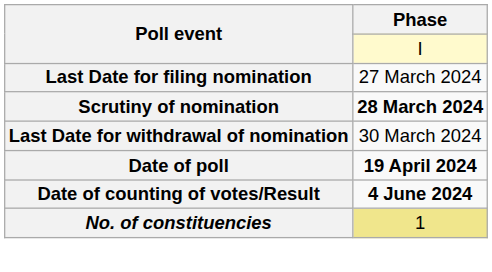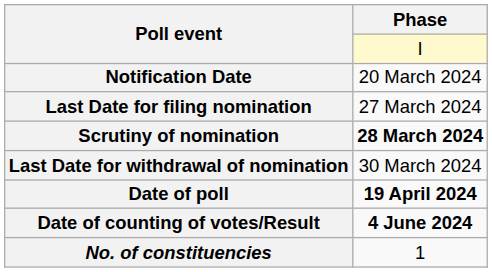 <table class="wikitable" style="text-align:center;margin:auto;font-size:90%;">
 <tr>
 <th rowspan="2">Poll event</th>
 <th>Phase</th>
 </tr>
 <tr>
 <td bgcolor="#FFFACD">I</td>
+</tr>
+<tr>
+<th>Notification Date</th>
+<td>20 March 2024</td>
 </tr>
 <tr>
 <th>Last Date for filing nomination</th>
 <td>27 March 2024</td>
 </tr>
 <tr>
 <th>Scrutiny of nomination</th>
 <td><strong>28 March 2024</strong></td>
 </tr>
 <tr>
 <th>Last Date for withdrawal of nomination</th>
 <td>30 March 2024</td>
 </tr>
 <tr>
 <th>Date of poll</th>
 <td><strong>19 April 2024</strong></td>
 </tr>
 <tr>
 <th>Date of counting of votes/Result</th>
 <td><strong>4 June 2024</strong></td>
 </tr>
 <tr>
 <th><strong><em>No. of constituencies</em></strong></th>
-<td style="background: khaki;">1</td>
+<td>1</td>
 </tr>
 </table>
